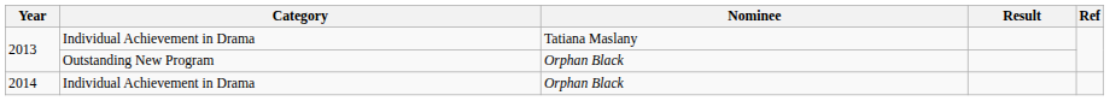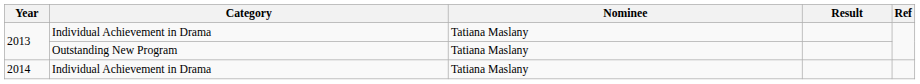 <table class="wikitable">
 <tr>
 <th width=5%>Year</th>
 <th width=45%>Category</th>
 <th width=40%>Nominee</th>
 <th width=10%>Result</th>
 <th width=3%>Ref</th>
 </tr>
 <tr>
 <td rowspan=2>2013</td>
 <td>Individual Achievement in Drama</td>
 <td>Tatiana Maslany</td>
 <td></td>
 <td rowspan=2></td>
 </tr>
 <tr>
 <td>Outstanding New Program</td>
-<td><em>Orphan Black</em></td>
+<td>Tatiana Maslany</td>
 <td></td>
 </tr>
 <tr>
 <td>2014</td>
 <td>Individual Achievement in Drama</td>
-<td><em>Orphan Black</em></td>
+<td>Tatiana Maslany</td>
 <td></td>
 <td></td>
 </tr>
 </table>
